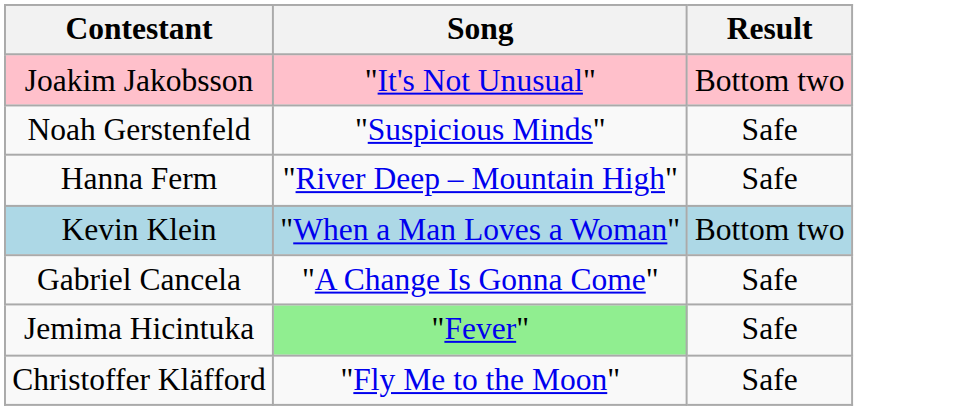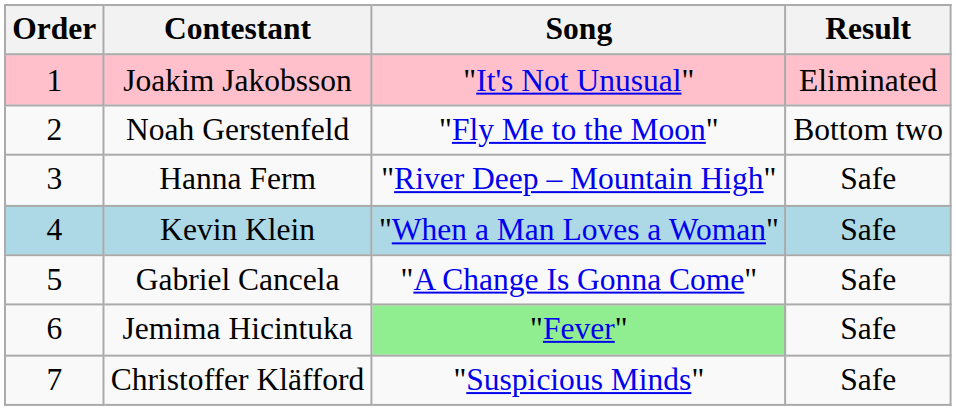 <table class="wikitable plainrowheaders" style="text-align:center;">
 <tr>
+<th scope="col">Order</th>
 <th scope="col">Contestant</th>
 <th scope="col">Song</th>
 <th scope="col">Result</th>
 </tr>
 <tr style="background:pink;">
+<td>1</td>
 <td scope="row">Joakim Jakobsson</td>
 <td>"<a href='#'>It's Not Unusual</a>"</td>
+<td>Eliminated</td>
+</tr>
+<tr>
+<td>2</td>
+<td scope="row">Noah Gerstenfeld</td>
+<td>"<a href='#'>Fly Me to the Moon</a>"</td>
 <td>Bottom two</td>
 </tr>
 <tr>
-<td scope="row">Noah Gerstenfeld</td>
-<td>"<a href='#'>Suspicious Minds</a>"</td>
-<td>Safe</td>
-</tr>
-<tr>
+<td>3</td>
 <td scope="row">Hanna Ferm</td>
 <td>"<a href='#'>River Deep – Mountain High</a>"</td>
 <td>Safe</td>
 </tr>
 <tr style="background:lightblue;">
+<td>4</td>
 <td scope="row">Kevin Klein</td>
 <td>"<a href='#'>When a Man Loves a Woman</a>"</td>
-<td>Bottom two</td>
+<td>Safe</td>
 </tr>
 <tr>
+<td>5</td>
 <td scope="row">Gabriel Cancela</td>
 <td>"<a href='#'>A Change Is Gonna Come</a>"</td>
 <td>Safe</td>
 </tr>
 <tr>
+<td>6</td>
 <td scope="row">Jemima Hicintuka</td>
 <td style="background: lightgreen;">"<a href='#'>Fever</a>"</td>
 <td>Safe</td>
 </tr>
 <tr>
+<td>7</td>
 <td scope="row">Christoffer Kläfford</td>
-<td>"<a href='#'>Fly Me to the Moon</a>"</td>
+<td>"<a href='#'>Suspicious Minds</a>"</td>
 <td>Safe</td>
 </tr>
 </table>
